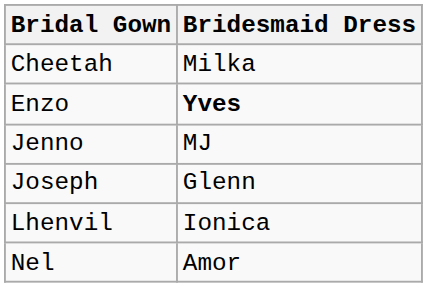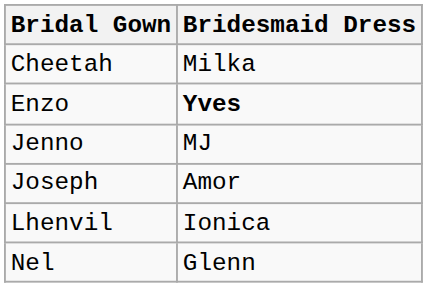 <table class="wikitable">
 <tr>
 <th>Bridal Gown</th>
 <th>Bridesmaid Dress</th>
 </tr>
 <tr>
 <td>Cheetah</td>
 <td>Milka</td>
 </tr>
 <tr>
 <td>Enzo</td>
 <td><strong>Yves</strong></td>
 </tr>
 <tr>
 <td>Jenno</td>
 <td>MJ</td>
 </tr>
 <tr>
 <td>Joseph</td>
-<td>Glenn</td>
+<td>Amor</td>
 </tr>
 <tr>
 <td>Lhenvil</td>
 <td>Ionica</td>
 </tr>
 <tr>
 <td>Nel</td>
-<td>Amor</td>
+<td>Glenn</td>
 </tr>
 </table>
